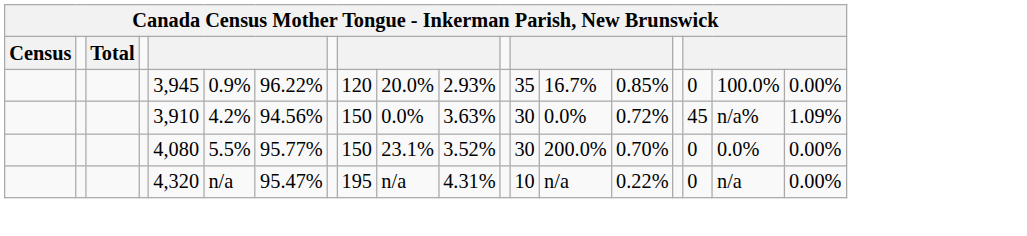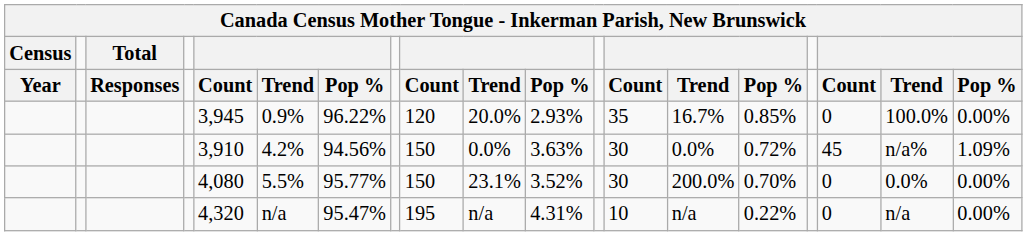 <table class="wikitable">
 <tr>
 <th colspan="19">Canada Census Mother Tongue - Inkerman Parish, New Brunswick</th>
 </tr>
 <tr>
 <th>Census</th>
 <td></td>
 <th>Total</th>
 <td colspan="1"></td>
 <th colspan="3"></th>
 <td colspan="1"></td>
 <th colspan="3"></th>
 <td colspan="1"></td>
 <th colspan="3"></th>
 <td colspan="1"></td>
 <th colspan="3"></th>
+</tr>
+<tr>
+<th>Year</th>
+<td></td>
+<th>Responses</th>
+<td></td>
+<th>Count</th>
+<th>Trend</th>
+<th>Pop %</th>
+<td></td>
+<th>Count</th>
+<th>Trend</th>
+<th>Pop %</th>
+<td></td>
+<th>Count</th>
+<th>Trend</th>
+<th>Pop %</th>
+<td></td>
+<th>Count</th>
+<th>Trend</th>
+<th>Pop %</th>
 </tr>
 <tr>
 <td></td>
 <td></td>
 <td></td>
 <td></td>
 <td>3,945</td>
 <td> 0.9%</td>
 <td>96.22%</td>
 <td></td>
 <td>120</td>
 <td> 20.0%</td>
 <td>2.93%</td>
 <td></td>
 <td>35</td>
 <td> 16.7%</td>
 <td>0.85%</td>
 <td></td>
 <td>0</td>
 <td> 100.0%</td>
 <td>0.00%</td>
 </tr>
 <tr>
 <td></td>
 <td></td>
 <td></td>
 <td></td>
 <td>3,910</td>
 <td> 4.2%</td>
 <td>94.56%</td>
 <td></td>
 <td>150</td>
 <td> 0.0%</td>
 <td>3.63%</td>
 <td></td>
 <td>30</td>
 <td> 0.0%</td>
 <td>0.72%</td>
 <td></td>
 <td>45</td>
 <td> n/a%</td>
 <td>1.09%</td>
 </tr>
 <tr>
 <td></td>
 <td></td>
 <td></td>
 <td></td>
 <td>4,080</td>
 <td> 5.5%</td>
 <td>95.77%</td>
 <td></td>
 <td>150</td>
 <td> 23.1%</td>
 <td>3.52%</td>
 <td></td>
 <td>30</td>
 <td> 200.0%</td>
 <td>0.70%</td>
 <td></td>
 <td>0</td>
 <td> 0.0%</td>
 <td>0.00%</td>
 </tr>
 <tr>
 <td></td>
 <td></td>
 <td></td>
 <td></td>
 <td>4,320</td>
 <td>n/a</td>
 <td>95.47%</td>
 <td></td>
 <td>195</td>
 <td>n/a</td>
 <td>4.31%</td>
 <td></td>
 <td>10</td>
 <td>n/a</td>
 <td>0.22%</td>
 <td></td>
 <td>0</td>
 <td>n/a</td>
 <td>0.00%</td>
 </tr>
 </table>
